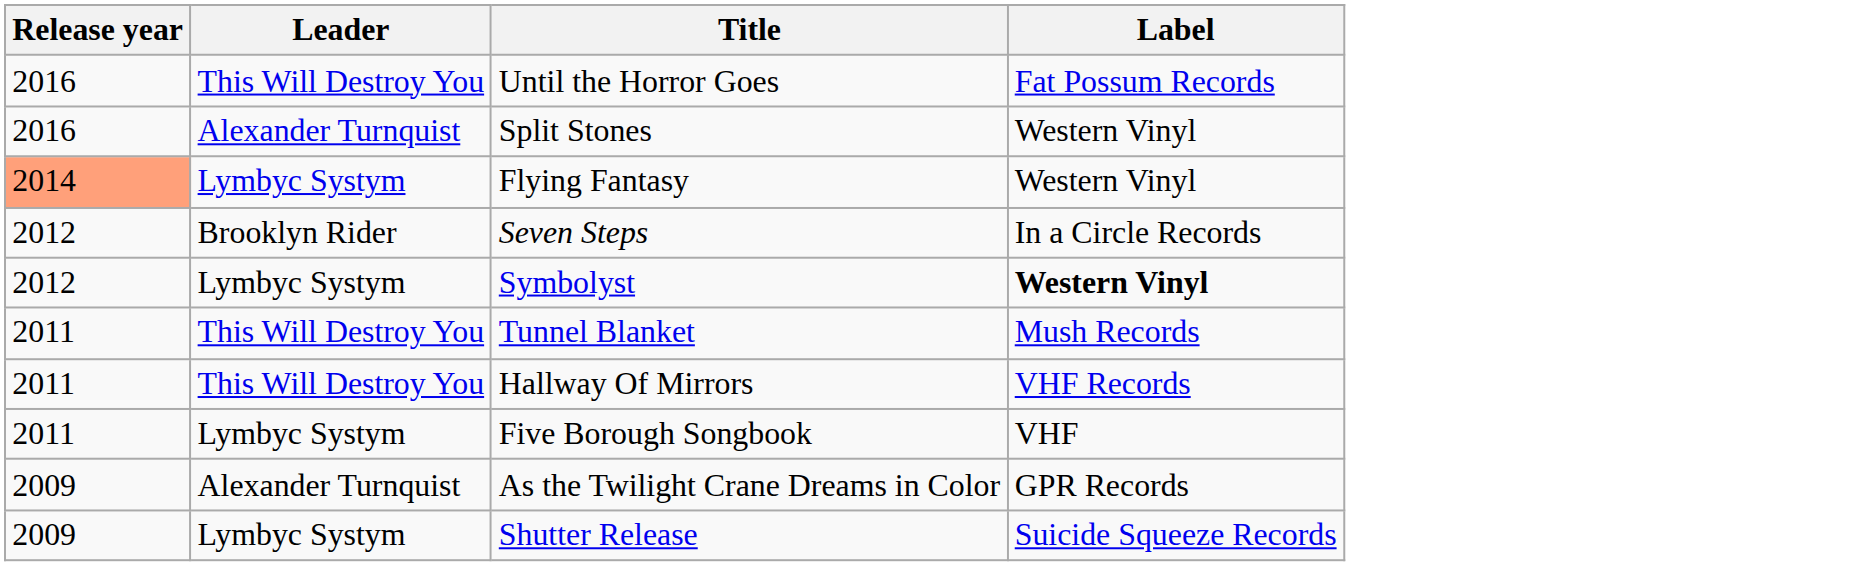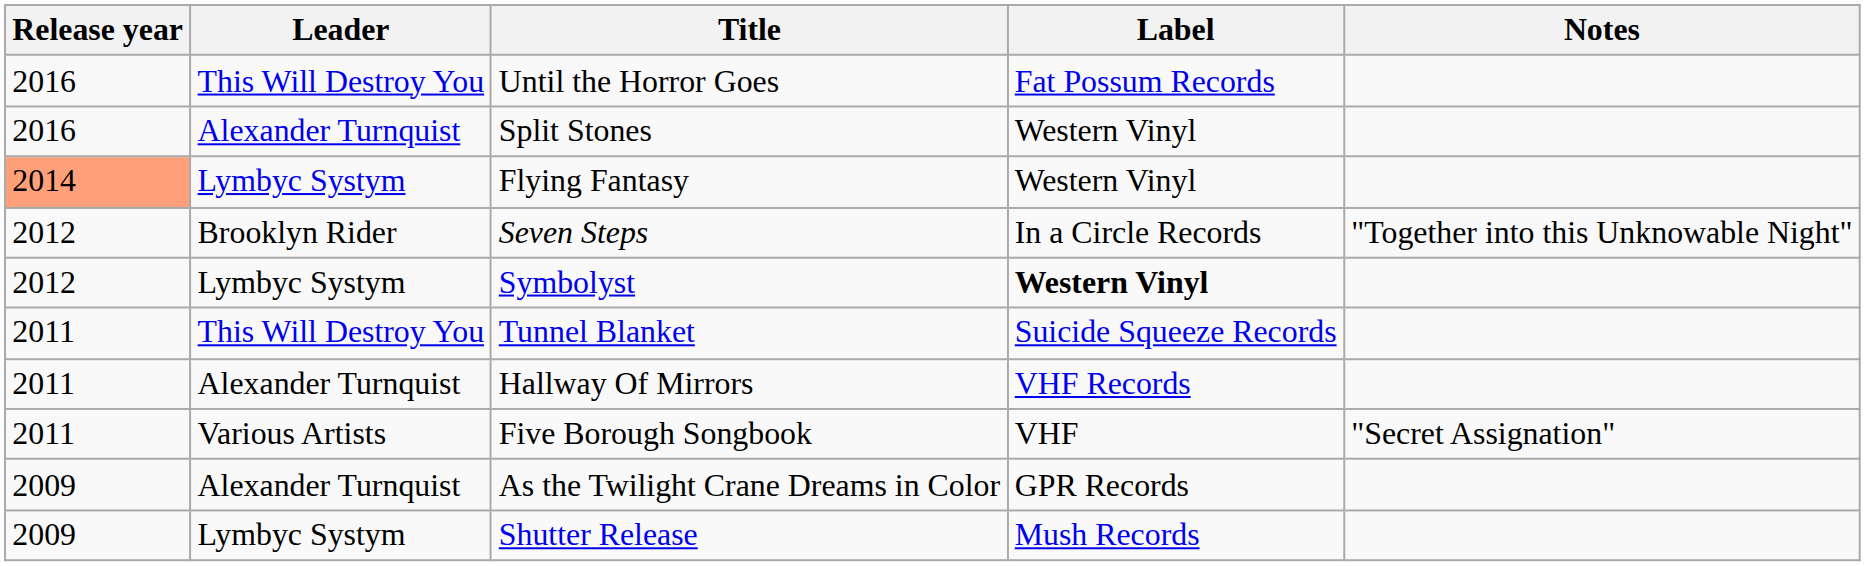 <table class="wikitable sortable">
 <tr>
 <th>Release year</th>
 <th>Leader</th>
 <th>Title</th>
 <th>Label</th>
+<th>Notes</th>
 </tr>
 <tr>
 <td>2016</td>
 <td><a href='#'>This Will Destroy You</a></td>
 <td>Until the Horror Goes</td>
 <td><a href='#'>Fat Possum Records</a></td>
+<td></td>
 </tr>
 <tr>
 <td>2016</td>
 <td><a href='#'>Alexander Turnquist</a></td>
 <td>Split Stones</td>
 <td>Western Vinyl</td>
+<td></td>
 </tr>
 <tr>
 <td style="background: lightsalmon;">2014</td>
 <td><a href='#'>Lymbyc Systym</a></td>
 <td>Flying Fantasy</td>
 <td>Western Vinyl</td>
+<td></td>
 </tr>
 <tr>
 <td>2012</td>
 <td>Brooklyn Rider</td>
 <td><em>Seven Steps</em></td>
 <td>In a Circle Records</td>
+<td>"Together into this Unknowable Night"</td>
 </tr>
 <tr>
 <td>2012</td>
 <td>Lymbyc Systym</td>
 <td><a href='#'>Symbolyst</a></td>
 <td><strong>Western Vinyl</strong></td>
+<td></td>
 </tr>
 <tr>
 <td>2011</td>
 <td><a href='#'>This Will Destroy You</a></td>
 <td><a href='#'>Tunnel Blanket</a></td>
-<td><a href='#'>Mush Records</a></td>
+<td><a href='#'>Suicide Squeeze Records</a></td>
+<td></td>
 </tr>
 <tr>
 <td>2011</td>
-<td><a href='#'>This Will Destroy You</a></td>
+<td>Alexander Turnquist</td>
 <td>Hallway Of Mirrors</td>
 <td><a href='#'>VHF Records</a></td>
+<td></td>
 </tr>
 <tr>
 <td>2011</td>
-<td>Lymbyc Systym</td>
+<td>Various Artists</td>
 <td>Five Borough Songbook</td>
 <td>VHF</td>
+<td>"Secret Assignation"</td>
 </tr>
 <tr>
 <td>2009</td>
 <td>Alexander Turnquist</td>
 <td>As the Twilight Crane Dreams in Color</td>
 <td>GPR Records</td>
+<td></td>
 </tr>
 <tr>
 <td>2009</td>
 <td>Lymbyc Systym</td>
 <td><a href='#'>Shutter Release</a></td>
-<td><a href='#'>Suicide Squeeze Records</a></td>
+<td><a href='#'>Mush Records</a></td>
+<td></td>
 </tr>
 </table>
